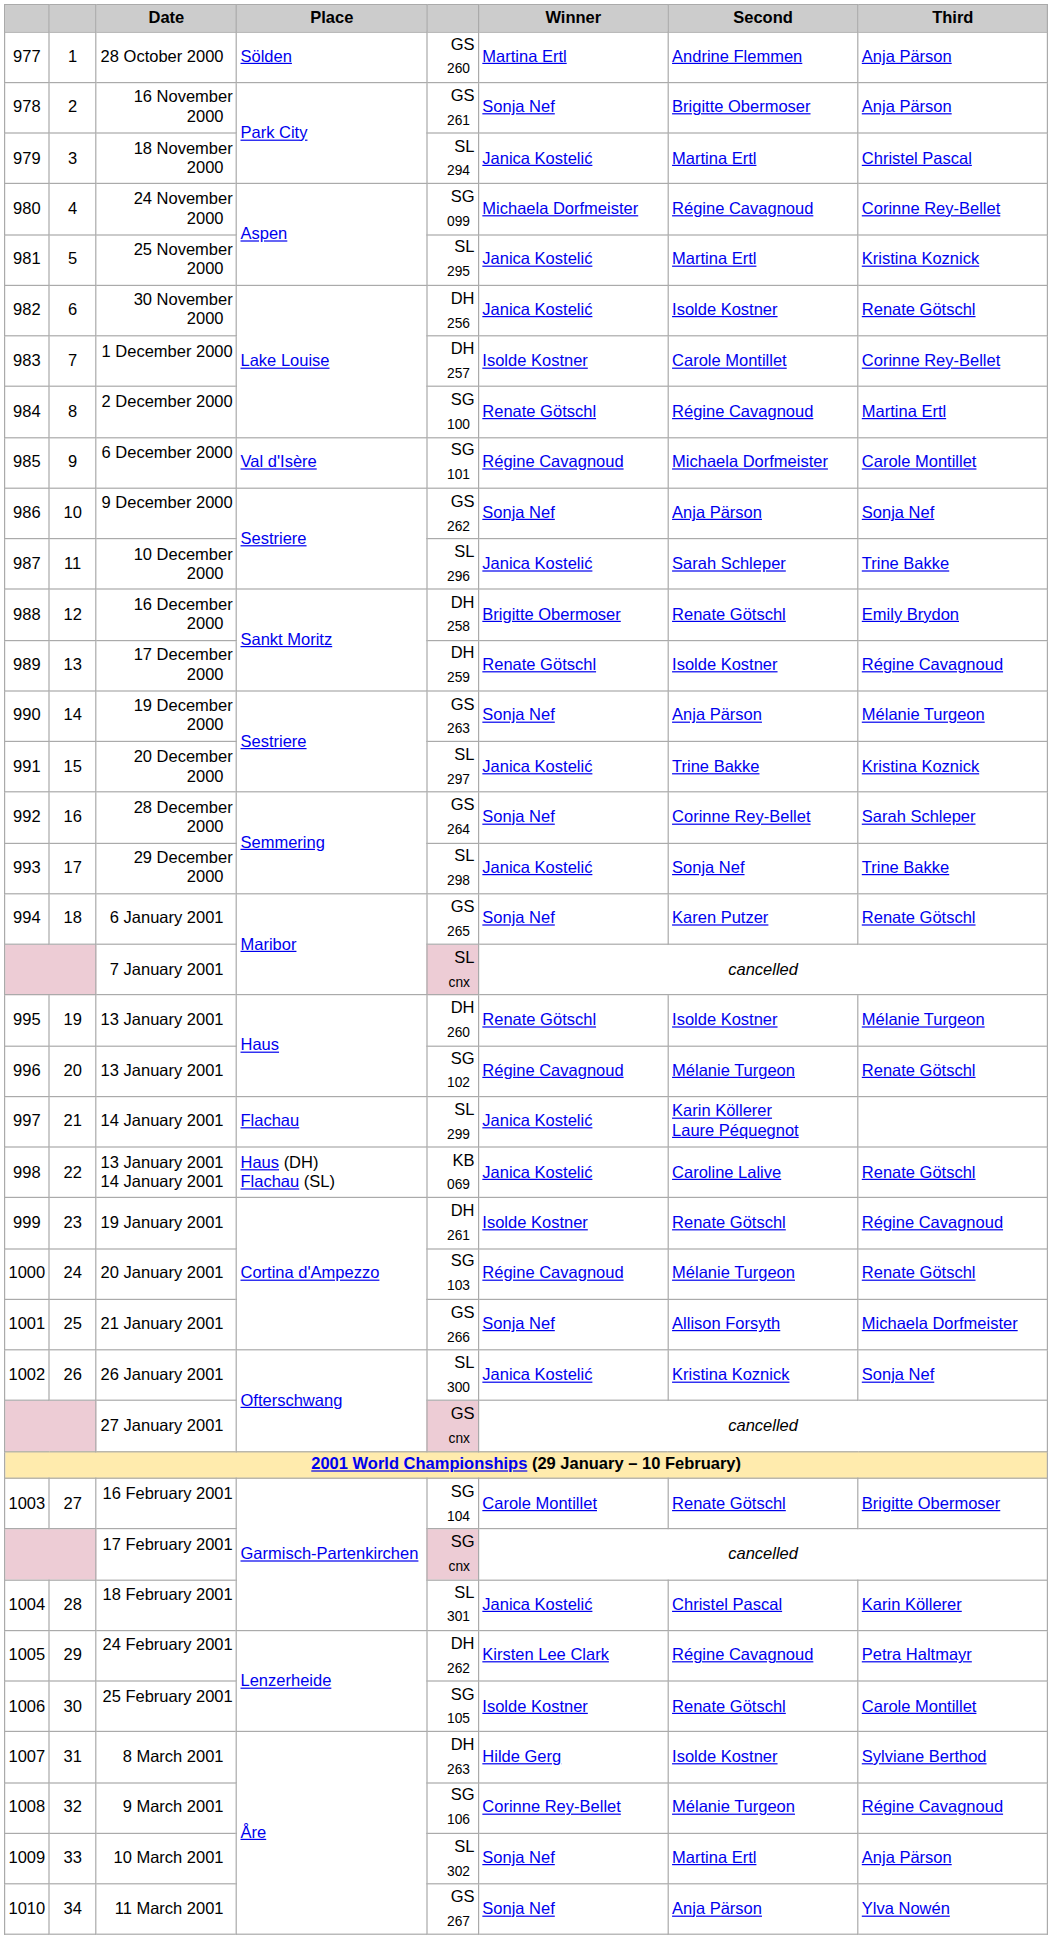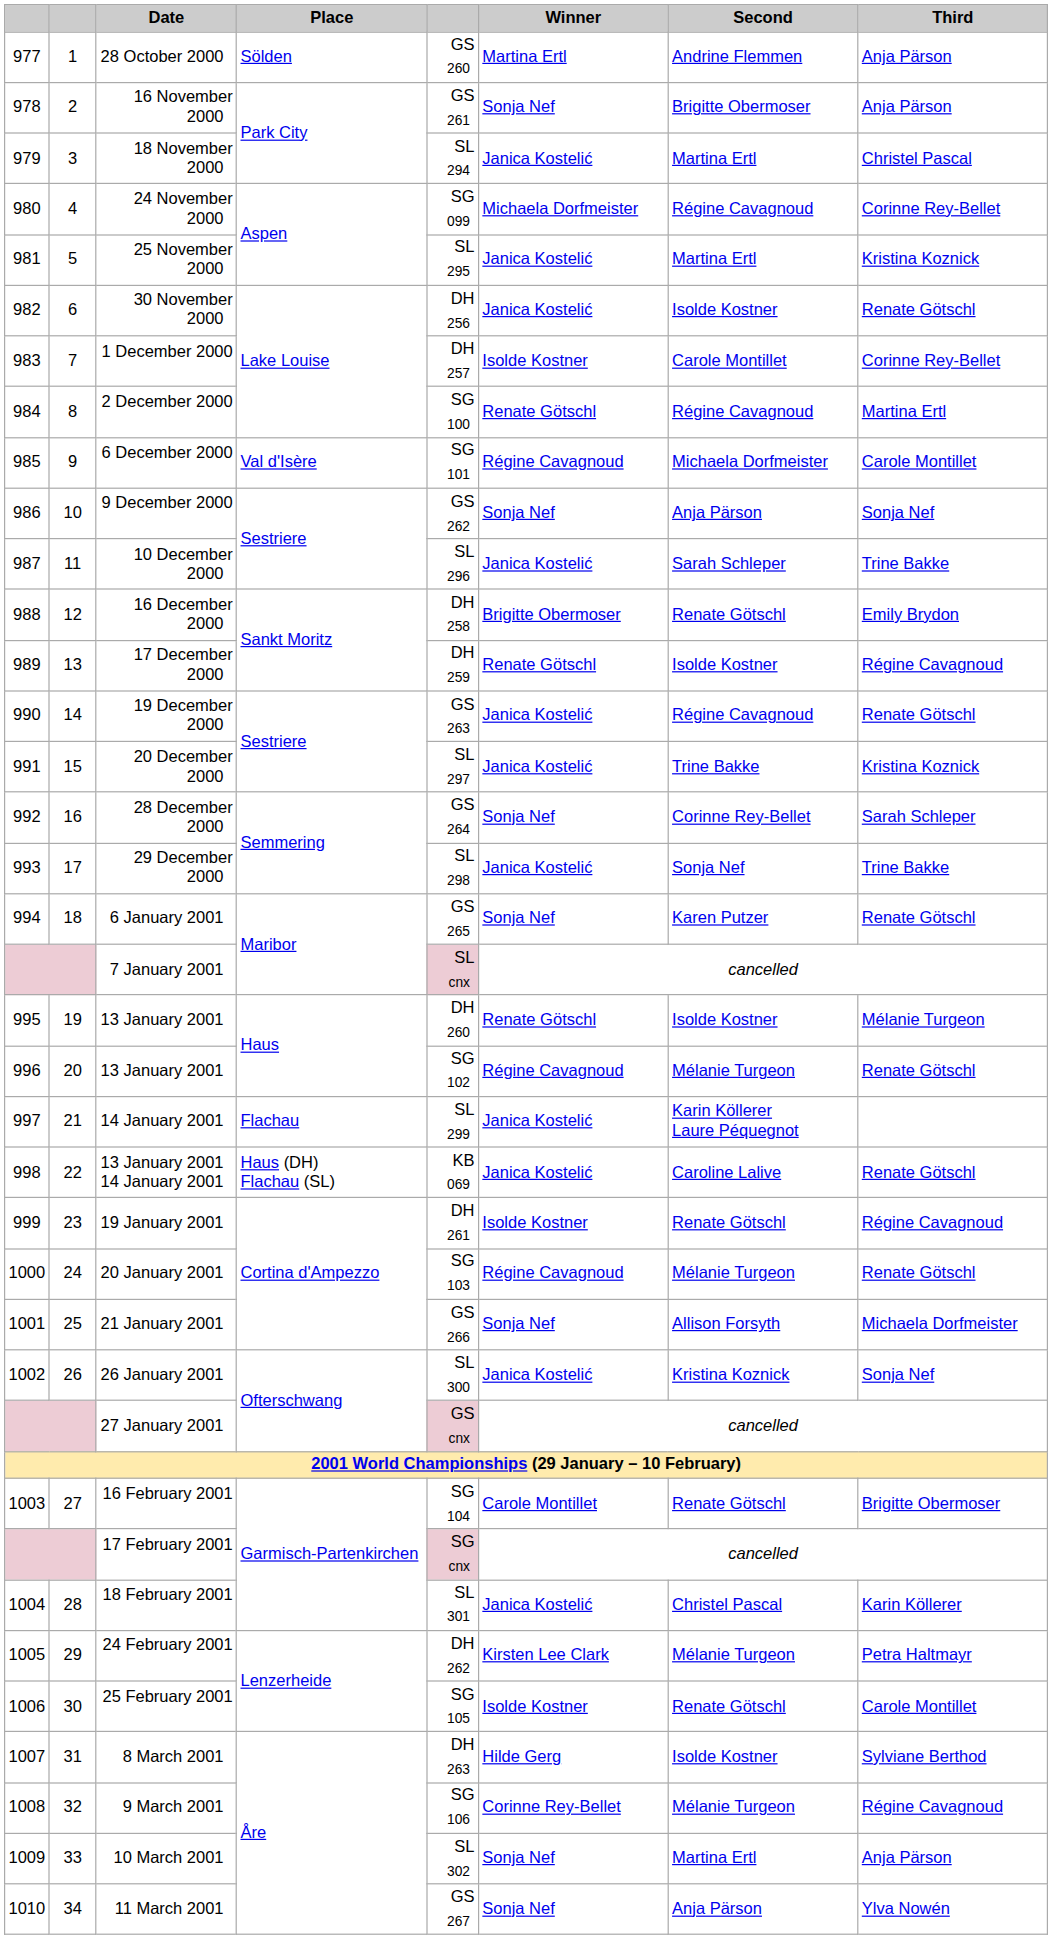 <table class="wikitable plainrowheaders" style="background:#fff; font-size:86%; line-height:16px; border:grey solid 1px; border-collapse:collapse;">
 <tr style="background:#ccc; text-align:center;">
 <td align="center" width="30"></td>
 <td align="center" width="40"></td>
 <td align="center" width="130"><strong>Date</strong></td>
 <td align="center" width="180"><strong>Place</strong></td>
 <td align="center" width="42"></td>
 <td align="center" width="185"><strong>Winner</strong></td>
 <td align="center" width="185"><strong>Second</strong></td>
 <td align="center" width="185"><strong>Third</strong></td>
 </tr>
 <tr>
 <td align=center>977</td>
 <td align=center>1</td>
 <td align=right>28 October 2000  </td>
 <td> <a href='#'>Sölden</a></td>
 <td align=right>GS <sub>260</sub> </td>
 <td> <a href='#'>Martina Ertl</a></td>
 <td> <a href='#'>Andrine Flemmen</a></td>
 <td> <a href='#'>Anja Pärson</a></td>
 </tr>
 <tr>
 <td align=center>978</td>
 <td align=center>2</td>
 <td align=right>16 November 2000  </td>
 <td rowspan=2> <a href='#'>Park City</a></td>
 <td align=right>GS <sub>261</sub> </td>
 <td> <a href='#'>Sonja Nef</a></td>
 <td> <a href='#'>Brigitte Obermoser</a></td>
 <td> <a href='#'>Anja Pärson</a></td>
 </tr>
 <tr>
 <td align=center>979</td>
 <td align=center>3</td>
 <td align=right>18 November 2000  </td>
 <td align=right>SL <sub>294</sub> </td>
 <td> <a href='#'>Janica Kostelić</a></td>
 <td> <a href='#'>Martina Ertl</a></td>
 <td> <a href='#'>Christel Pascal</a></td>
 </tr>
 <tr>
 <td align=center>980</td>
 <td align=center>4</td>
 <td align=right>24 November 2000  </td>
 <td rowspan=2> <a href='#'>Aspen</a></td>
 <td align=right>SG <sub>099</sub> </td>
 <td> <a href='#'>Michaela Dorfmeister</a></td>
 <td> <a href='#'>Régine Cavagnoud</a></td>
 <td> <a href='#'>Corinne Rey-Bellet</a></td>
 </tr>
 <tr>
 <td align=center>981</td>
 <td align=center>5</td>
 <td align=right>25 November 2000  </td>
 <td align=right>SL <sub>295</sub> </td>
 <td> <a href='#'>Janica Kostelić</a></td>
 <td> <a href='#'>Martina Ertl</a></td>
 <td> <a href='#'>Kristina Koznick</a></td>
 </tr>
 <tr>
 <td align=center>982</td>
 <td align=center>6</td>
 <td align=right>30 November 2000  </td>
 <td rowspan=3> <a href='#'>Lake Louise</a></td>
 <td align=right>DH <sub>256</sub> </td>
 <td> <a href='#'>Janica Kostelić</a></td>
 <td> <a href='#'>Isolde Kostner</a></td>
 <td> <a href='#'>Renate Götschl</a></td>
 </tr>
 <tr>
 <td align=center>983</td>
 <td align=center>7</td>
 <td align=right>1 December 2000  </td>
 <td align=right>DH <sub>257</sub> </td>
 <td> <a href='#'>Isolde Kostner</a></td>
 <td> <a href='#'>Carole Montillet</a></td>
 <td> <a href='#'>Corinne Rey-Bellet</a></td>
 </tr>
 <tr>
 <td align=center>984</td>
 <td align=center>8</td>
 <td align=right>2 December 2000  </td>
 <td align=right>SG <sub>100</sub> </td>
 <td> <a href='#'>Renate Götschl</a></td>
 <td> <a href='#'>Régine Cavagnoud</a></td>
 <td> <a href='#'>Martina Ertl</a></td>
 </tr>
 <tr>
 <td align=center>985</td>
 <td align=center>9</td>
 <td align=right>6 December 2000  </td>
 <td> <a href='#'>Val d'Isère</a></td>
 <td align=right>SG <sub>101</sub> </td>
 <td> <a href='#'>Régine Cavagnoud</a></td>
 <td> <a href='#'>Michaela Dorfmeister</a></td>
 <td> <a href='#'>Carole Montillet</a></td>
 </tr>
 <tr>
 <td align=center>986</td>
 <td align=center>10</td>
 <td align=right><small></small>9 December 2000  </td>
 <td rowspan=2> <a href='#'>Sestriere</a></td>
 <td align=right>GS <sub>262</sub> </td>
 <td> <a href='#'>Sonja Nef</a></td>
 <td> <a href='#'>Anja Pärson</a></td>
 <td> <a href='#'>Sonja Nef</a></td>
 </tr>
 <tr>
 <td align=center>987</td>
 <td align=center>11</td>
 <td align=right>10 December 2000  </td>
 <td align=right>SL <sub>296</sub> </td>
 <td> <a href='#'>Janica Kostelić</a></td>
 <td> <a href='#'>Sarah Schleper</a></td>
 <td> <a href='#'>Trine Bakke</a></td>
 </tr>
 <tr>
 <td align=center>988</td>
 <td align=center>12</td>
 <td align=right>16 December 2000  </td>
 <td rowspan=2> <a href='#'>Sankt Moritz</a></td>
 <td align=right>DH <sub>258</sub> </td>
 <td> <a href='#'>Brigitte Obermoser</a></td>
 <td> <a href='#'>Renate Götschl</a></td>
 <td> <a href='#'>Emily Brydon</a></td>
 </tr>
 <tr>
 <td align=center>989</td>
 <td align=center>13</td>
 <td align=right>17 December 2000  </td>
 <td align=right>DH <sub>259</sub> </td>
 <td> <a href='#'>Renate Götschl</a></td>
 <td> <a href='#'>Isolde Kostner</a></td>
 <td> <a href='#'>Régine Cavagnoud</a></td>
 </tr>
 <tr>
 <td align=center>990</td>
 <td align=center>14</td>
 <td align=right><small></small>19 December 2000  </td>
 <td rowspan=2> <a href='#'>Sestriere</a></td>
 <td align=right>GS <sub>263</sub> </td>
-<td> <a href='#'>Sonja Nef</a></td>
-<td> <a href='#'>Anja Pärson</a></td>
-<td> <a href='#'>Mélanie Turgeon</a></td>
+<td> <a href='#'>Janica Kostelić</a></td>
+<td> <a href='#'>Régine Cavagnoud</a></td>
+<td> <a href='#'>Renate Götschl</a></td>
 </tr>
 <tr>
 <td align=center>991</td>
 <td align=center>15</td>
 <td align=right>20 December 2000  </td>
 <td align=right>SL <sub>297</sub> </td>
 <td> <a href='#'>Janica Kostelić</a></td>
 <td> <a href='#'>Trine Bakke</a></td>
 <td> <a href='#'>Kristina Koznick</a></td>
 </tr>
 <tr>
 <td align=center>992</td>
 <td align=center>16</td>
 <td align=right>28 December 2000  </td>
 <td rowspan=2> <a href='#'>Semmering</a></td>
 <td align=right>GS <sub>264</sub> </td>
 <td> <a href='#'>Sonja Nef</a></td>
 <td> <a href='#'>Corinne Rey-Bellet</a></td>
 <td> <a href='#'>Sarah Schleper</a></td>
 </tr>
 <tr>
 <td align=center>993</td>
 <td align=center>17</td>
 <td align=right>29 December 2000  </td>
 <td align=right>SL <sub>298</sub> </td>
 <td> <a href='#'>Janica Kostelić</a></td>
 <td> <a href='#'>Sonja Nef</a></td>
 <td> <a href='#'>Trine Bakke</a></td>
 </tr>
 <tr>
 <td align=center>994</td>
 <td align=center>18</td>
 <td align=right>6 January 2001  </td>
 <td rowspan=2> <a href='#'>Maribor</a></td>
 <td align=right>GS <sub>265</sub> </td>
 <td> <a href='#'>Sonja Nef</a></td>
 <td> <a href='#'>Karen Putzer</a></td>
 <td> <a href='#'>Renate Götschl</a></td>
 </tr>
 <tr>
 <td bgcolor="EDCCD5" colspan=2></td>
 <td align=right>7 January 2001  </td>
 <td align=right bgcolor="EDCCD5">SL <sub>cnx</sub> </td>
 <td colspan=3 align=center><em>cancelled</em></td>
 </tr>
 <tr>
 <td align=center>995</td>
 <td align=center>19</td>
 <td align=right>13 January 2001  </td>
 <td rowspan=2> <a href='#'>Haus</a></td>
 <td align=right>DH <sub>260</sub> </td>
 <td> <a href='#'>Renate Götschl</a></td>
 <td> <a href='#'>Isolde Kostner</a></td>
 <td> <a href='#'>Mélanie Turgeon</a></td>
 </tr>
 <tr>
 <td align=center>996</td>
 <td align=center>20</td>
 <td align=right>13 January 2001  </td>
 <td align=right>SG <sub>102</sub> </td>
 <td> <a href='#'>Régine Cavagnoud</a></td>
 <td> <a href='#'>Mélanie Turgeon</a></td>
 <td> <a href='#'>Renate Götschl</a></td>
 </tr>
 <tr>
 <td align=center>997</td>
 <td align=center>21</td>
 <td align=right>14 January 2001  </td>
 <td> <a href='#'>Flachau</a></td>
 <td align=right>SL <sub>299</sub> </td>
 <td> <a href='#'>Janica Kostelić</a></td>
 <td> <a href='#'>Karin Köllerer</a><br> <a href='#'>Laure Péquegnot</a></td>
 <td></td>
 </tr>
 <tr>
 <td align=center>998</td>
 <td align=center>22</td>
 <td align=right>13 January 2001  <br>14 January 2001  </td>
 <td> <a href='#'>Haus</a> (DH)<br> <a href='#'>Flachau</a> (SL)</td>
 <td align=right>KB <sub>069</sub> </td>
 <td> <a href='#'>Janica Kostelić</a></td>
 <td> <a href='#'>Caroline Lalive</a></td>
 <td> <a href='#'>Renate Götschl</a></td>
 </tr>
 <tr>
 <td align=center>999</td>
 <td align=center>23</td>
 <td align=right>19 January 2001  </td>
 <td rowspan=3> <a href='#'>Cortina d'Ampezzo</a></td>
 <td align=right>DH <sub>261</sub> </td>
 <td> <a href='#'>Isolde Kostner</a></td>
 <td> <a href='#'>Renate Götschl</a></td>
 <td> <a href='#'>Régine Cavagnoud</a></td>
 </tr>
 <tr>
 <td align=center>1000</td>
 <td align=center>24</td>
 <td align=right>20 January 2001  </td>
 <td align=right>SG <sub>103</sub> </td>
 <td> <a href='#'>Régine Cavagnoud</a></td>
 <td> <a href='#'>Mélanie Turgeon</a></td>
 <td> <a href='#'>Renate Götschl</a></td>
 </tr>
 <tr>
 <td align=center>1001</td>
 <td align=center>25</td>
 <td align=right>21 January 2001  </td>
 <td align=right>GS <sub>266</sub> </td>
 <td> <a href='#'>Sonja Nef</a></td>
 <td> <a href='#'>Allison Forsyth</a></td>
 <td> <a href='#'>Michaela Dorfmeister</a></td>
 </tr>
 <tr>
 <td align=center>1002</td>
 <td align=center>26</td>
 <td align=right>26 January 2001  </td>
 <td rowspan=2> <a href='#'>Ofterschwang</a></td>
 <td align=right>SL <sub>300</sub> </td>
 <td> <a href='#'>Janica Kostelić</a></td>
 <td> <a href='#'>Kristina Koznick</a></td>
 <td> <a href='#'>Sonja Nef</a></td>
 </tr>
 <tr>
 <td bgcolor="EDCCD5" colspan=2></td>
 <td align=right>27 January 2001  </td>
 <td align=right bgcolor="EDCCD5">GS <sub>cnx</sub> </td>
 <td colspan=3 align=center><em>cancelled</em></td>
 </tr>
 <tr style="background:#FFEBAD">
 <td colspan="8" style="text-align:center;"><strong><a href='#'>2001 World Championships</a> (29 January – 10 February)</strong></td>
 </tr>
 <tr>
 <td align=center>1003</td>
 <td align=center>27</td>
 <td align=right>16 February 2001  </td>
 <td rowspan=3> <a href='#'>Garmisch-Partenkirchen</a></td>
 <td align=right>SG <sub>104</sub> </td>
 <td> <a href='#'>Carole Montillet</a></td>
 <td> <a href='#'>Renate Götschl</a></td>
 <td> <a href='#'>Brigitte Obermoser</a></td>
 </tr>
 <tr>
 <td bgcolor="EDCCD5" colspan=2></td>
 <td align=right>17 February 2001  </td>
 <td align=right bgcolor="EDCCD5">SG <sub>cnx</sub> </td>
 <td colspan=3 align=center><em>cancelled</em></td>
 </tr>
 <tr>
 <td align=center>1004</td>
 <td align=center>28</td>
 <td align=right>18 February 2001  </td>
 <td align=right>SL <sub>301</sub> </td>
 <td> <a href='#'>Janica Kostelić</a></td>
 <td> <a href='#'>Christel Pascal</a></td>
 <td> <a href='#'>Karin Köllerer</a></td>
 </tr>
 <tr>
 <td align=center>1005</td>
 <td align=center>29</td>
 <td align=right>24 February 2001  </td>
 <td rowspan=2> <a href='#'>Lenzerheide</a></td>
 <td align=right>DH <sub>262</sub> </td>
 <td> <a href='#'>Kirsten Lee Clark</a></td>
-<td> <a href='#'>Régine Cavagnoud</a></td>
+<td> <a href='#'>Mélanie Turgeon</a></td>
 <td> <a href='#'>Petra Haltmayr</a></td>
 </tr>
 <tr>
 <td align=center>1006</td>
 <td align=center>30</td>
 <td align=right>25 February 2001  </td>
 <td align=right>SG <sub>105</sub> </td>
 <td> <a href='#'>Isolde Kostner</a></td>
 <td> <a href='#'>Renate Götschl</a></td>
 <td> <a href='#'>Carole Montillet</a></td>
 </tr>
 <tr>
 <td align=center>1007</td>
 <td align=center>31</td>
 <td align=right>8 March 2001  </td>
 <td rowspan=4> <a href='#'>Åre</a></td>
 <td align=right>DH <sub>263</sub> </td>
 <td> <a href='#'>Hilde Gerg</a></td>
 <td> <a href='#'>Isolde Kostner</a></td>
 <td> <a href='#'>Sylviane Berthod</a></td>
 </tr>
 <tr>
 <td align=center>1008</td>
 <td align=center>32</td>
 <td align=right>9 March 2001  </td>
 <td align=right>SG <sub>106</sub> </td>
 <td> <a href='#'>Corinne Rey-Bellet</a></td>
 <td> <a href='#'>Mélanie Turgeon</a></td>
 <td> <a href='#'>Régine Cavagnoud</a></td>
 </tr>
 <tr>
 <td align=center>1009</td>
 <td align=center>33</td>
 <td align=right>10 March 2001  </td>
 <td align=right>SL <sub>302</sub> </td>
 <td> <a href='#'>Sonja Nef</a></td>
 <td> <a href='#'>Martina Ertl</a></td>
 <td> <a href='#'>Anja Pärson</a></td>
 </tr>
 <tr>
 <td align=center>1010</td>
 <td align=center>34</td>
 <td align=right>11 March 2001  </td>
 <td align=right>GS <sub>267</sub> </td>
 <td> <a href='#'>Sonja Nef</a></td>
 <td> <a href='#'>Anja Pärson</a></td>
 <td> <a href='#'>Ylva Nowén</a></td>
 </tr>
 </table>
